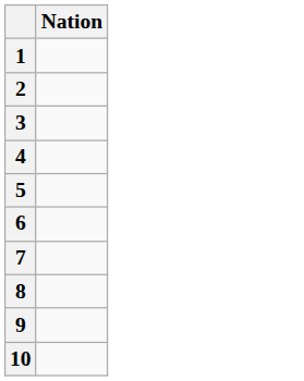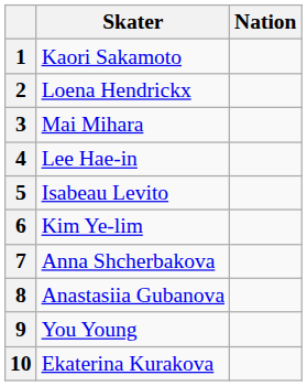 <table class="wikitable sortable" style="text-align: left">
 <tr>
 <th scope="col"></th>
+<th scope="col">Skater</th>
 <th scope="col">Nation</th>
 </tr>
 <tr>
 <th scope="row">1</th>
+<td><a href='#'>Kaori Sakamoto</a></td>
 <td></td>
 </tr>
 <tr>
 <th scope="row">2</th>
+<td><a href='#'>Loena Hendrickx</a></td>
 <td></td>
 </tr>
 <tr>
 <th scope="row">3</th>
+<td><a href='#'>Mai Mihara</a></td>
 <td></td>
 </tr>
 <tr>
 <th scope="row">4</th>
+<td><a href='#'>Lee Hae-in</a></td>
 <td></td>
 </tr>
 <tr>
 <th scope="row">5</th>
+<td><a href='#'>Isabeau Levito</a></td>
 <td></td>
 </tr>
 <tr>
 <th scope="row">6</th>
+<td><a href='#'>Kim Ye-lim</a></td>
 <td></td>
 </tr>
 <tr>
 <th scope="row">7</th>
+<td><a href='#'>Anna Shcherbakova</a></td>
 <td></td>
 </tr>
 <tr>
 <th scope="row">8</th>
+<td><a href='#'>Anastasiia Gubanova</a></td>
 <td></td>
 </tr>
 <tr>
 <th scope="row">9</th>
+<td><a href='#'>You Young</a></td>
 <td></td>
 </tr>
 <tr>
 <th scope="row">10</th>
+<td><a href='#'>Ekaterina Kurakova</a></td>
 <td></td>
 </tr>
 </table>
